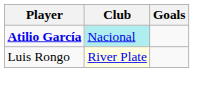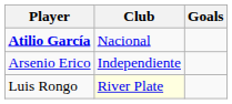 <table class= "wikitable">
 <tr align=center>
 <th>Player</th>
 <th>Club</th>
 <th>Goals</th>
 </tr>
 <tr>
 <td> <strong><a href='#'>Atilio García</a></strong></td>
-<td style="background: paleturquoise;"> <a href='#'>Nacional</a></td>
+<td> <a href='#'>Nacional</a></td>
+<td></td>
+</tr>
+<tr>
+<td> <a href='#'>Arsenio Erico</a></td>
+<td> <a href='#'>Independiente</a></td>
 <td></td>
 </tr>
 <tr>
 <td> Luis Rongo</td>
 <td style="background: lightyellow;"> <a href='#'>River Plate</a></td>
 <td></td>
 </tr>
 </table>
